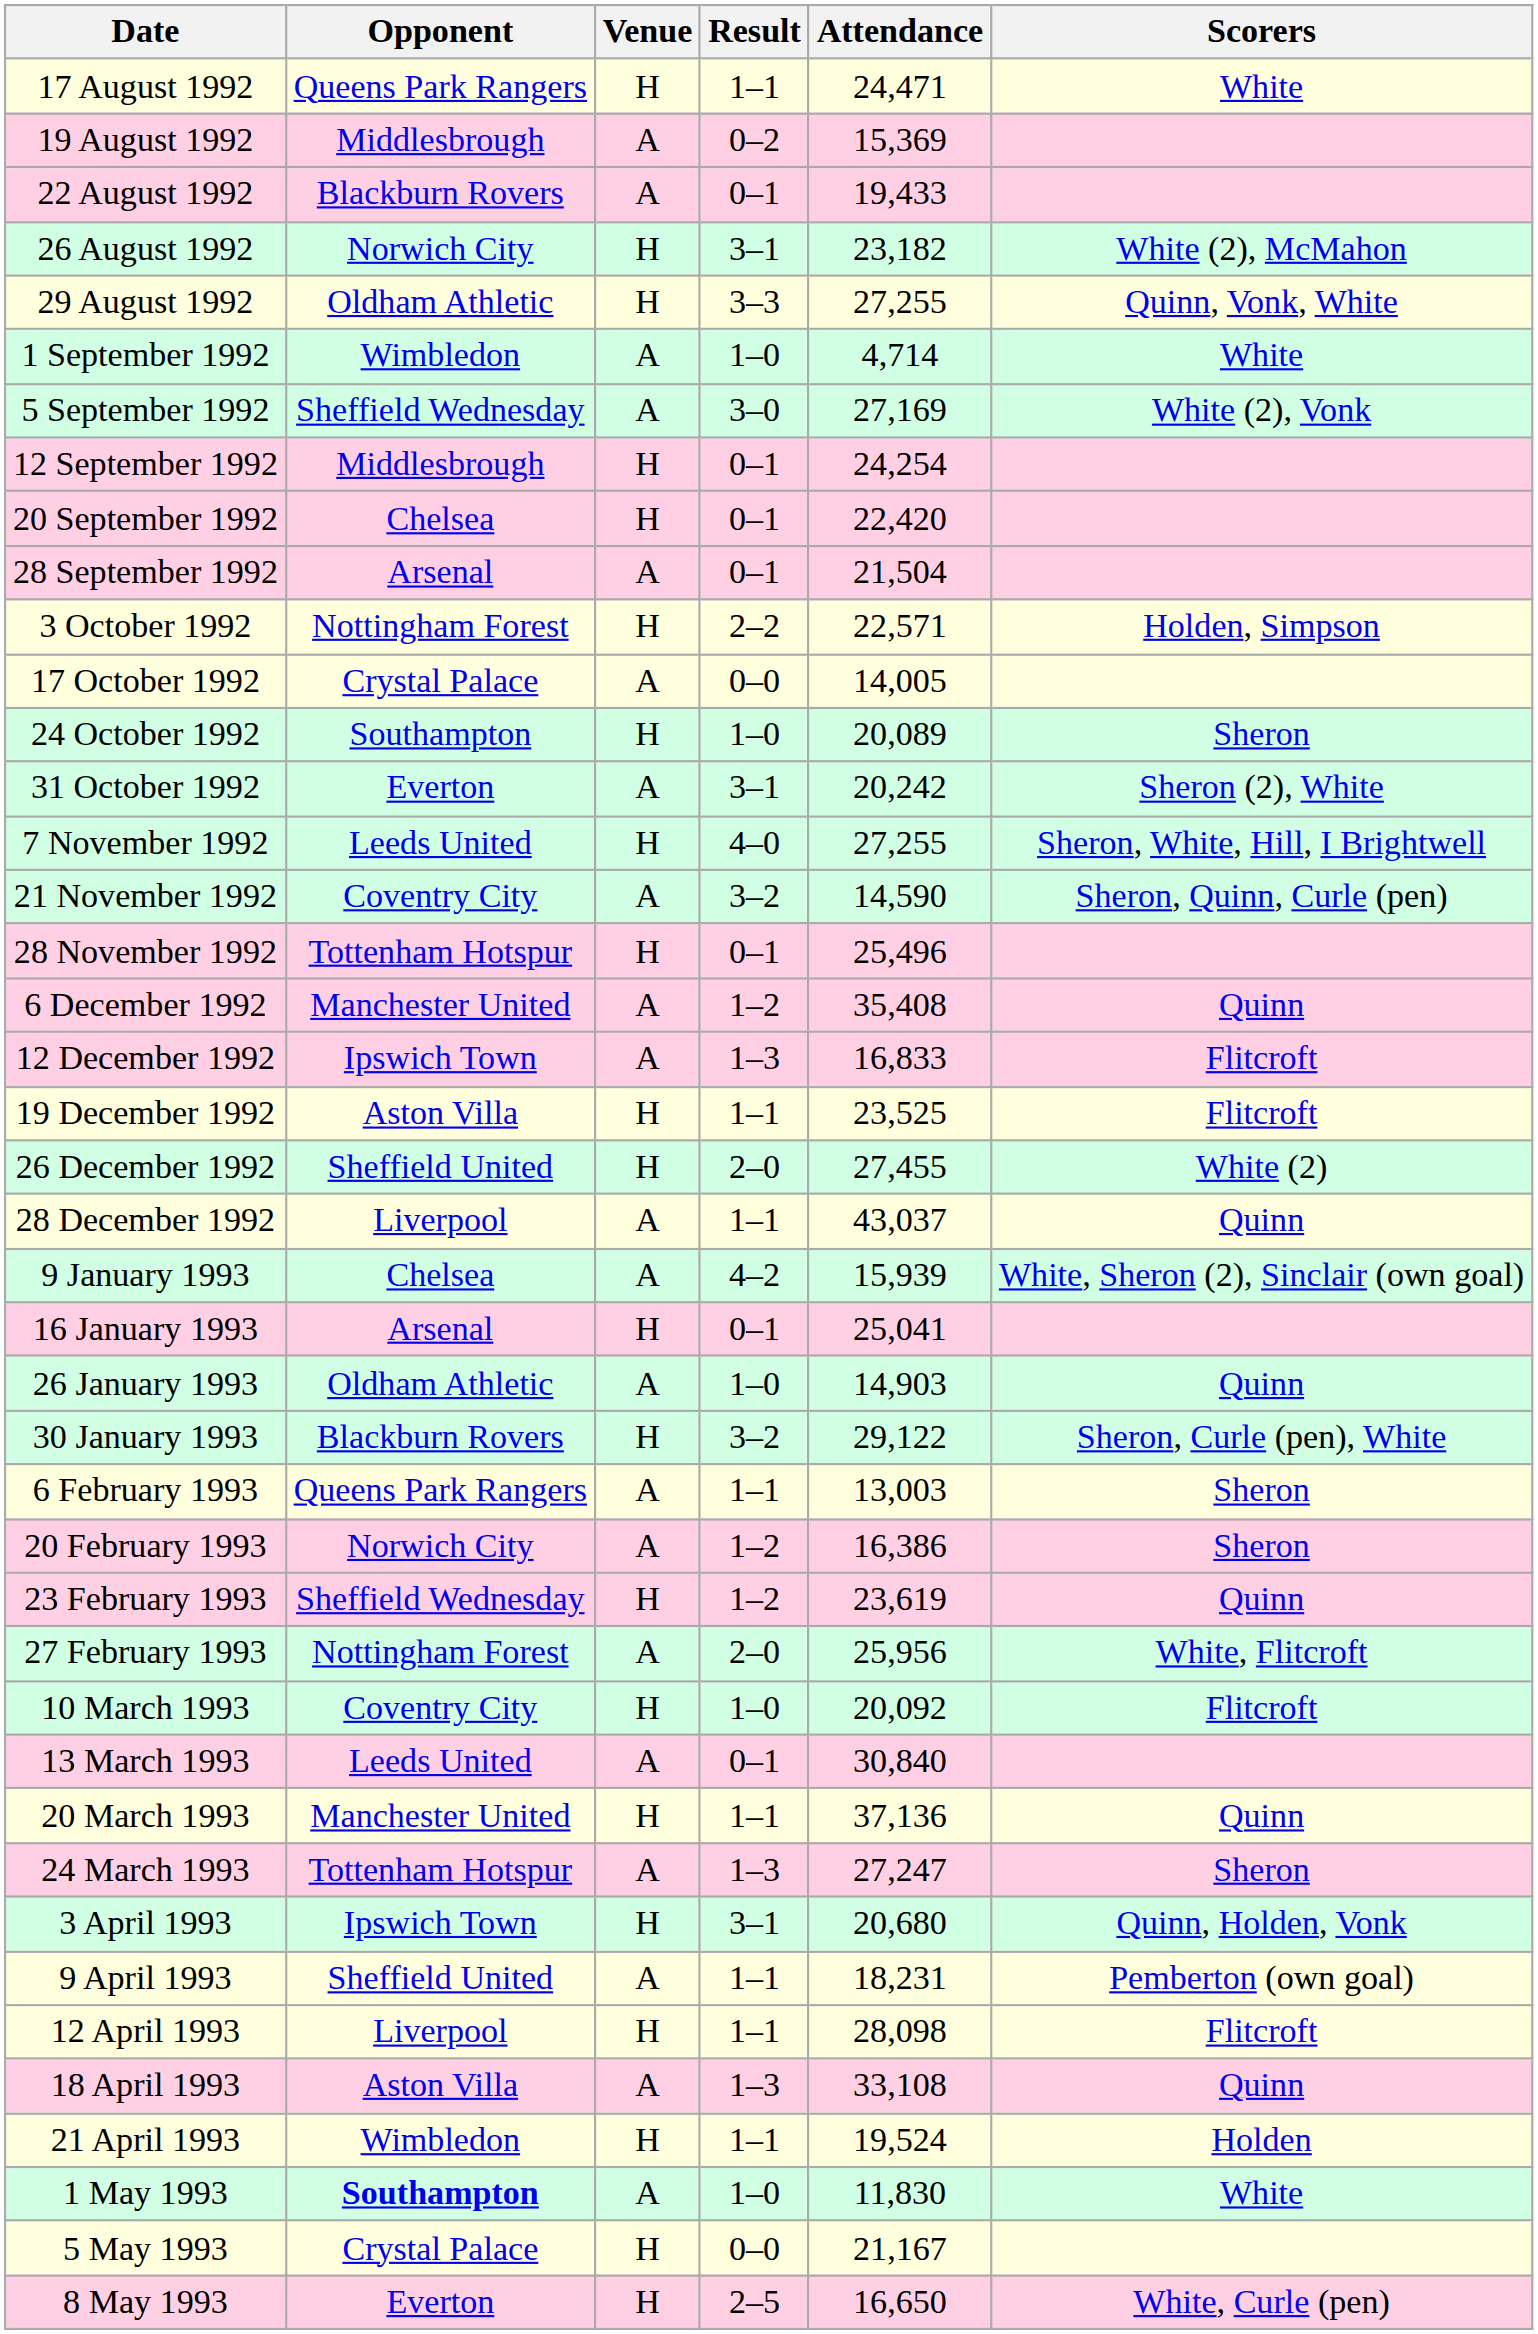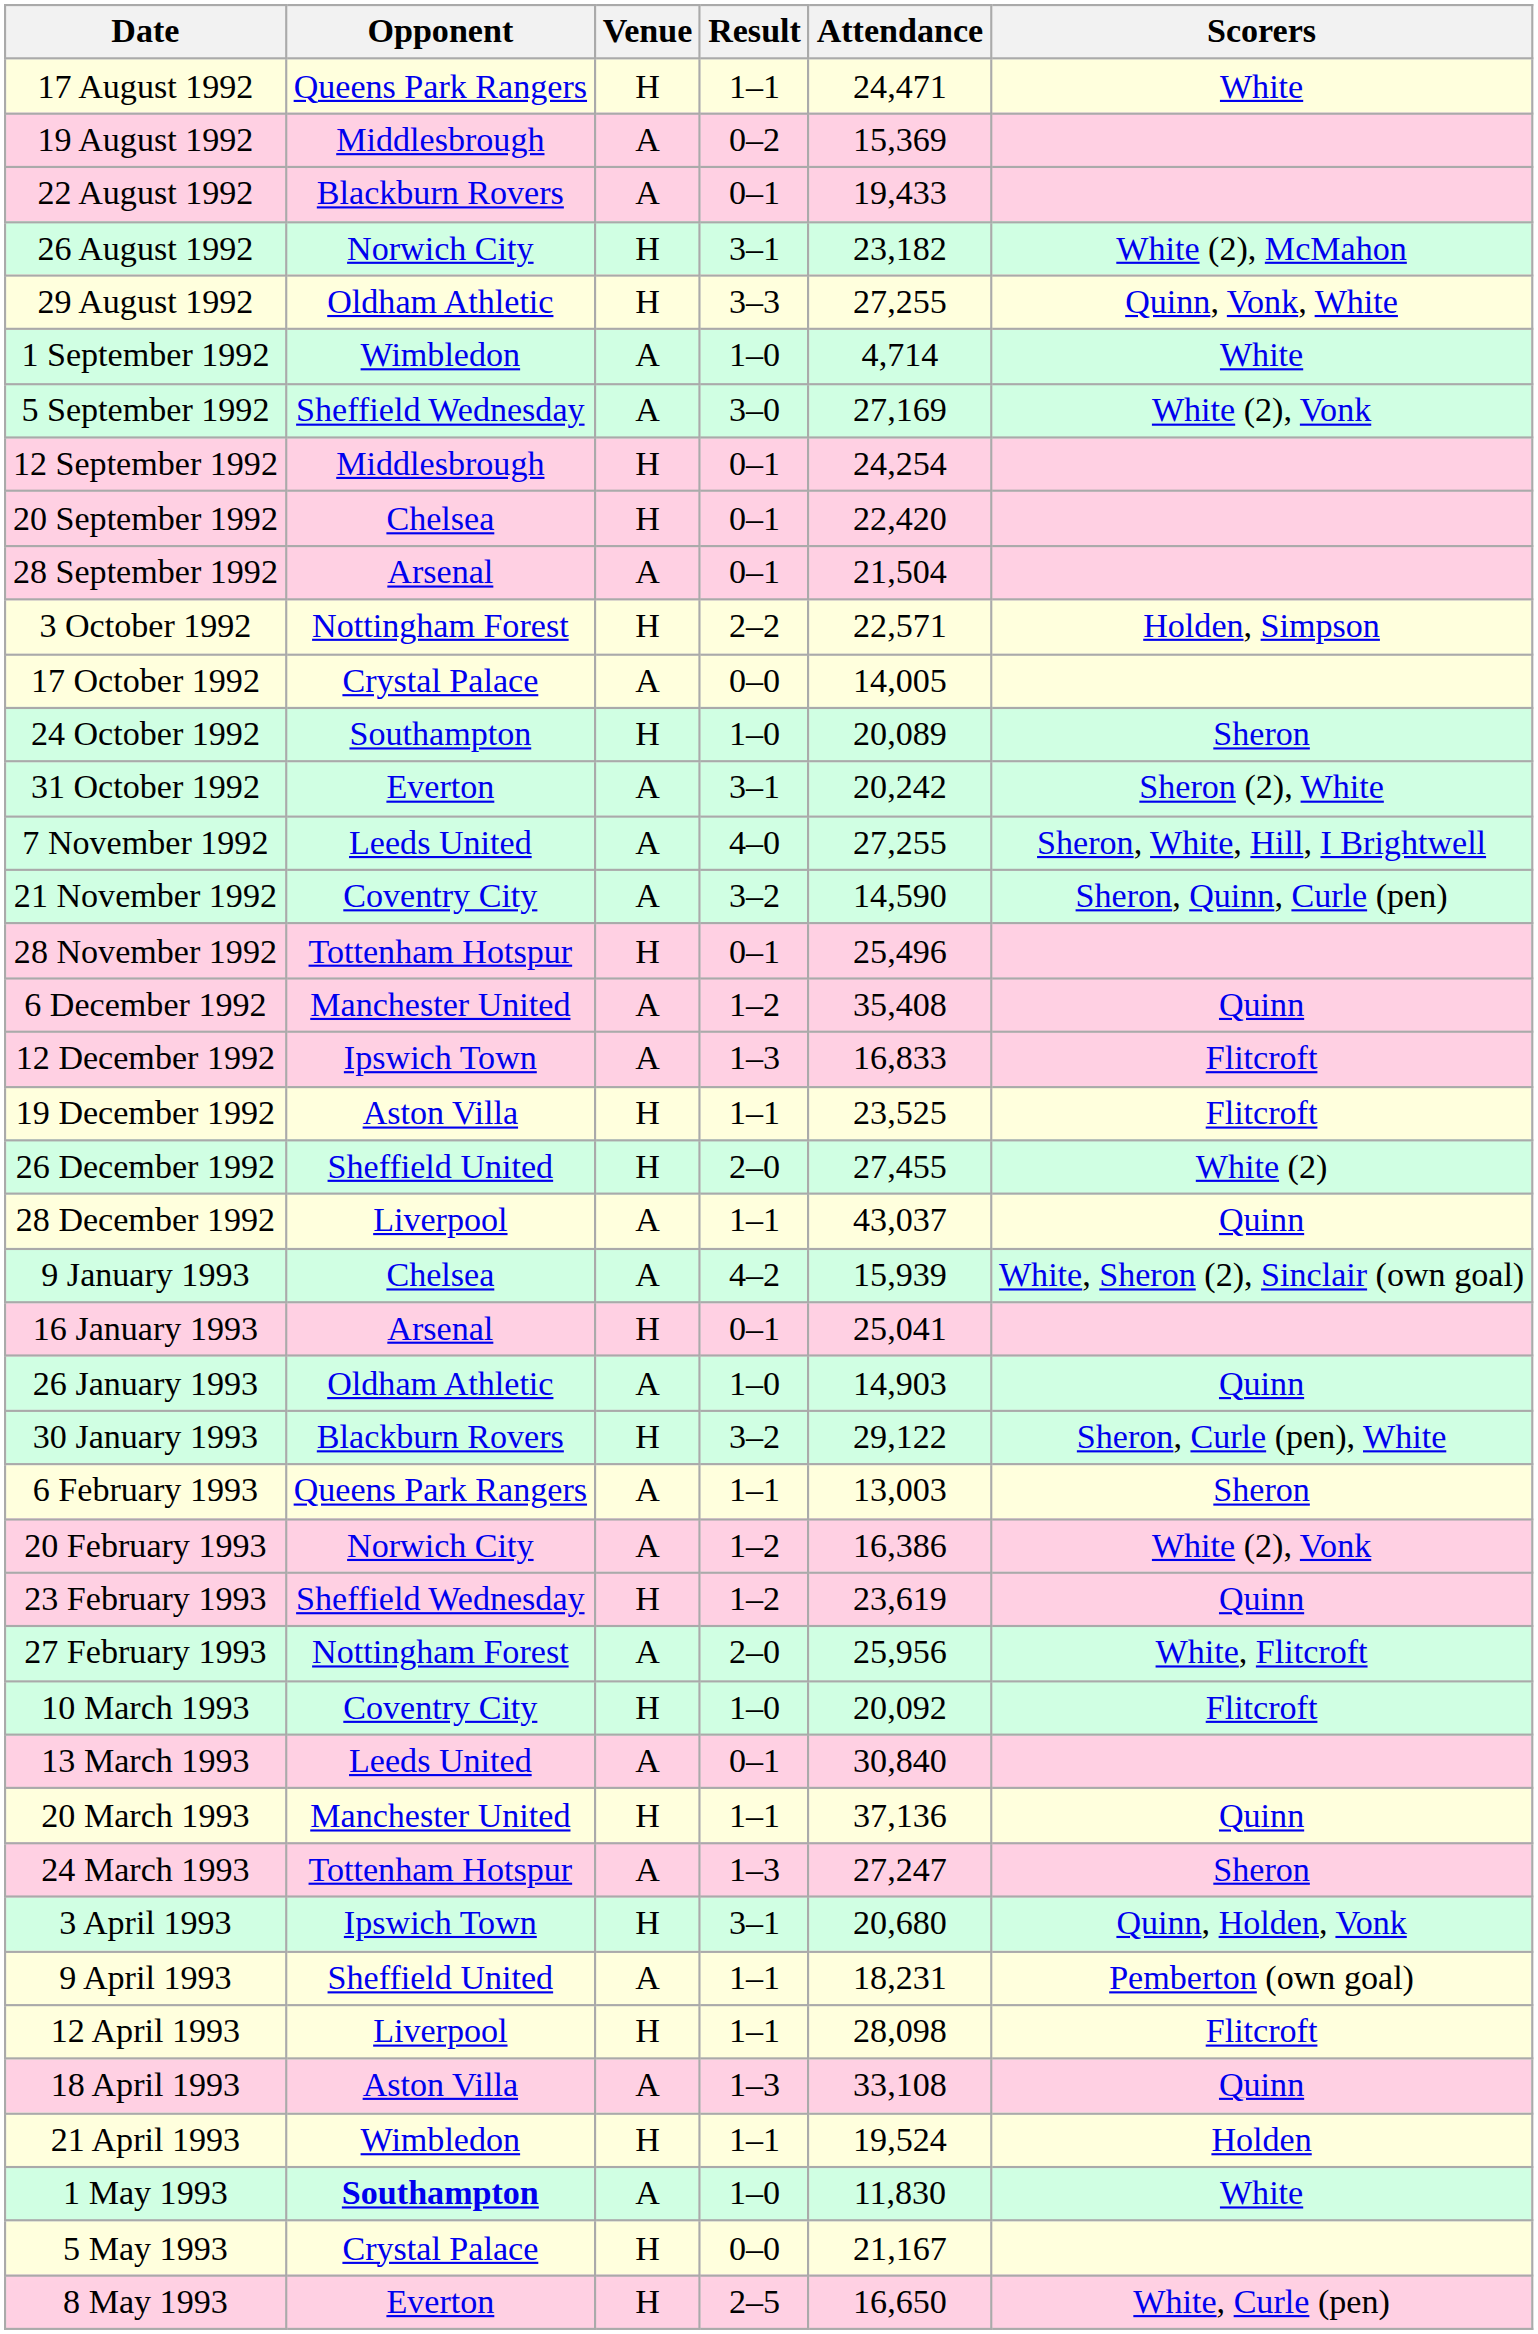 <table class="wikitable sortable" style="font-size:100%; text-align:center">
 <tr>
 <th>Date</th>
 <th>Opponent</th>
 <th>Venue</th>
 <th>Result</th>
 <th>Attendance</th>
 <th>Scorers</th>
 </tr>
 <tr style="background-color: #ffffdd;">
 <td>17 August 1992</td>
 <td><a href='#'>Queens Park Rangers</a></td>
 <td>H</td>
 <td>1–1</td>
 <td>24,471</td>
 <td><a href='#'>White</a></td>
 </tr>
 <tr style="background-color: #ffd0e3;">
 <td>19 August 1992</td>
 <td><a href='#'>Middlesbrough</a></td>
 <td>A</td>
 <td>0–2</td>
 <td>15,369</td>
 <td></td>
 </tr>
 <tr style="background-color: #ffd0e3;">
 <td>22 August 1992</td>
 <td><a href='#'>Blackburn Rovers</a></td>
 <td>A</td>
 <td>0–1</td>
 <td>19,433</td>
 <td></td>
 </tr>
 <tr style="background-color: #d0ffe3;">
 <td>26 August 1992</td>
 <td><a href='#'>Norwich City</a></td>
 <td>H</td>
 <td>3–1</td>
 <td>23,182</td>
 <td><a href='#'>White</a> (2), <a href='#'>McMahon</a></td>
 </tr>
 <tr style="background-color: #ffffdd;">
 <td>29 August 1992</td>
 <td><a href='#'>Oldham Athletic</a></td>
 <td>H</td>
 <td>3–3</td>
 <td>27,255</td>
 <td><a href='#'>Quinn</a>, <a href='#'>Vonk</a>, <a href='#'>White</a></td>
 </tr>
 <tr style="background-color: #d0ffe3;">
 <td>1 September 1992</td>
 <td><a href='#'>Wimbledon</a></td>
 <td>A</td>
 <td>1–0</td>
 <td>4,714</td>
 <td><a href='#'>White</a></td>
 </tr>
 <tr style="background-color: #d0ffe3;">
 <td>5 September 1992</td>
 <td><a href='#'>Sheffield Wednesday</a></td>
 <td>A</td>
 <td>3–0</td>
 <td>27,169</td>
 <td><a href='#'>White</a> (2), <a href='#'>Vonk</a></td>
 </tr>
 <tr style="background-color: #ffd0e3;">
 <td>12 September 1992</td>
 <td><a href='#'>Middlesbrough</a></td>
 <td>H</td>
 <td>0–1</td>
 <td>24,254</td>
 <td></td>
 </tr>
 <tr style="background-color: #ffd0e3;">
 <td>20 September 1992</td>
 <td><a href='#'>Chelsea</a></td>
 <td>H</td>
 <td>0–1</td>
 <td>22,420</td>
 <td></td>
 </tr>
 <tr style="background-color: #ffd0e3;">
 <td>28 September 1992</td>
 <td><a href='#'>Arsenal</a></td>
 <td>A</td>
 <td>0–1</td>
 <td>21,504</td>
 <td></td>
 </tr>
 <tr style="background-color: #ffffdd;">
 <td>3 October 1992</td>
 <td><a href='#'>Nottingham Forest</a></td>
 <td>H</td>
 <td>2–2</td>
 <td>22,571</td>
 <td><a href='#'>Holden</a>, <a href='#'>Simpson</a></td>
 </tr>
 <tr style="background-color: #ffffdd;">
 <td>17 October 1992</td>
 <td><a href='#'>Crystal Palace</a></td>
 <td>A</td>
 <td>0–0</td>
 <td>14,005</td>
 <td></td>
 </tr>
 <tr style="background-color: #d0ffe3;">
 <td>24 October 1992</td>
 <td><a href='#'>Southampton</a></td>
 <td>H</td>
 <td>1–0</td>
 <td>20,089</td>
 <td><a href='#'>Sheron</a></td>
 </tr>
 <tr style="background-color: #d0ffe3;">
 <td>31 October 1992</td>
 <td><a href='#'>Everton</a></td>
 <td>A</td>
 <td>3–1</td>
 <td>20,242</td>
 <td><a href='#'>Sheron</a> (2), <a href='#'>White</a></td>
 </tr>
 <tr style="background-color: #d0ffe3;">
 <td>7 November 1992</td>
 <td><a href='#'>Leeds United</a></td>
-<td>H</td>
+<td>A</td>
 <td>4–0</td>
 <td>27,255</td>
 <td><a href='#'>Sheron</a>, <a href='#'>White</a>, <a href='#'>Hill</a>, <a href='#'>I Brightwell</a></td>
 </tr>
 <tr style="background-color: #d0ffe3;">
 <td>21 November 1992</td>
 <td><a href='#'>Coventry City</a></td>
 <td>A</td>
 <td>3–2</td>
 <td>14,590</td>
 <td><a href='#'>Sheron</a>, <a href='#'>Quinn</a>, <a href='#'>Curle</a> (pen)</td>
 </tr>
 <tr style="background-color: #ffd0e3;">
 <td>28 November 1992</td>
 <td><a href='#'>Tottenham Hotspur</a></td>
 <td>H</td>
 <td>0–1</td>
 <td>25,496</td>
 <td></td>
 </tr>
 <tr style="background-color: #ffd0e3;">
 <td>6 December 1992</td>
 <td><a href='#'>Manchester United</a></td>
 <td>A</td>
 <td>1–2</td>
 <td>35,408</td>
 <td><a href='#'>Quinn</a></td>
 </tr>
 <tr style="background-color: #ffd0e3;">
 <td>12 December 1992</td>
 <td><a href='#'>Ipswich Town</a></td>
 <td>A</td>
 <td>1–3</td>
 <td>16,833</td>
 <td><a href='#'>Flitcroft</a></td>
 </tr>
 <tr style="background-color: #ffffdd;">
 <td>19 December 1992</td>
 <td><a href='#'>Aston Villa</a></td>
 <td>H</td>
 <td>1–1</td>
 <td>23,525</td>
 <td><a href='#'>Flitcroft</a></td>
 </tr>
 <tr style="background-color: #d0ffe3;">
 <td>26 December 1992</td>
 <td><a href='#'>Sheffield United</a></td>
 <td>H</td>
 <td>2–0</td>
 <td>27,455</td>
 <td><a href='#'>White</a> (2)</td>
 </tr>
 <tr style="background-color: #ffffdd;">
 <td>28 December 1992</td>
 <td><a href='#'>Liverpool</a></td>
 <td>A</td>
 <td>1–1</td>
 <td>43,037</td>
 <td><a href='#'>Quinn</a></td>
 </tr>
 <tr style="background-color: #d0ffe3;">
 <td>9 January 1993</td>
 <td><a href='#'>Chelsea</a></td>
 <td>A</td>
 <td>4–2</td>
 <td>15,939</td>
 <td><a href='#'>White</a>, <a href='#'>Sheron</a> (2), <a href='#'>Sinclair</a> (own goal)</td>
 </tr>
 <tr style="background-color: #ffd0e3;">
 <td>16 January 1993</td>
 <td><a href='#'>Arsenal</a></td>
 <td>H</td>
 <td>0–1</td>
 <td>25,041</td>
 <td></td>
 </tr>
 <tr style="background-color: #d0ffe3;">
 <td>26 January 1993</td>
 <td><a href='#'>Oldham Athletic</a></td>
 <td>A</td>
 <td>1–0</td>
 <td>14,903</td>
 <td><a href='#'>Quinn</a></td>
 </tr>
 <tr style="background-color: #d0ffe3;">
 <td>30 January 1993</td>
 <td><a href='#'>Blackburn Rovers</a></td>
 <td>H</td>
 <td>3–2</td>
 <td>29,122</td>
 <td><a href='#'>Sheron</a>, <a href='#'>Curle</a> (pen), <a href='#'>White</a></td>
 </tr>
 <tr style="background-color: #ffffdd;">
 <td>6 February 1993</td>
 <td><a href='#'>Queens Park Rangers</a></td>
 <td>A</td>
 <td>1–1</td>
 <td>13,003</td>
 <td><a href='#'>Sheron</a></td>
 </tr>
 <tr style="background-color: #ffd0e3;">
 <td>20 February 1993</td>
 <td><a href='#'>Norwich City</a></td>
 <td>A</td>
 <td>1–2</td>
 <td>16,386</td>
-<td><a href='#'>Sheron</a></td>
+<td><a href='#'>White</a> (2), <a href='#'>Vonk</a></td>
 </tr>
 <tr style="background-color: #ffd0e3;">
 <td>23 February 1993</td>
 <td><a href='#'>Sheffield Wednesday</a></td>
 <td>H</td>
 <td>1–2</td>
 <td>23,619</td>
 <td><a href='#'>Quinn</a></td>
 </tr>
 <tr style="background-color: #d0ffe3;">
 <td>27 February 1993</td>
 <td><a href='#'>Nottingham Forest</a></td>
 <td>A</td>
 <td>2–0</td>
 <td>25,956</td>
 <td><a href='#'>White</a>, <a href='#'>Flitcroft</a></td>
 </tr>
 <tr style="background-color: #d0ffe3;">
 <td>10 March 1993</td>
 <td><a href='#'>Coventry City</a></td>
 <td>H</td>
 <td>1–0</td>
 <td>20,092</td>
 <td><a href='#'>Flitcroft</a></td>
 </tr>
 <tr style="background-color: #ffd0e3;">
 <td>13 March 1993</td>
 <td><a href='#'>Leeds United</a></td>
 <td>A</td>
 <td>0–1</td>
 <td>30,840</td>
 <td></td>
 </tr>
 <tr style="background-color: #ffffdd;">
 <td>20 March 1993</td>
 <td><a href='#'>Manchester United</a></td>
 <td>H</td>
 <td>1–1</td>
 <td>37,136</td>
 <td><a href='#'>Quinn</a></td>
 </tr>
 <tr style="background-color: #ffd0e3;">
 <td>24 March 1993</td>
 <td><a href='#'>Tottenham Hotspur</a></td>
 <td>A</td>
 <td>1–3</td>
 <td>27,247</td>
 <td><a href='#'>Sheron</a></td>
 </tr>
 <tr style="background-color: #d0ffe3;">
 <td>3 April 1993</td>
 <td><a href='#'>Ipswich Town</a></td>
 <td>H</td>
 <td>3–1</td>
 <td>20,680</td>
 <td><a href='#'>Quinn</a>, <a href='#'>Holden</a>, <a href='#'>Vonk</a></td>
 </tr>
 <tr style="background-color: #ffffdd;">
 <td>9 April 1993</td>
 <td><a href='#'>Sheffield United</a></td>
 <td>A</td>
 <td>1–1</td>
 <td>18,231</td>
 <td><a href='#'>Pemberton</a> (own goal)</td>
 </tr>
 <tr style="background-color: #ffffdd;">
 <td>12 April 1993</td>
 <td><a href='#'>Liverpool</a></td>
 <td>H</td>
 <td>1–1</td>
 <td>28,098</td>
 <td><a href='#'>Flitcroft</a></td>
 </tr>
 <tr style="background-color: #ffd0e3;">
 <td>18 April 1993</td>
 <td><a href='#'>Aston Villa</a></td>
 <td>A</td>
 <td>1–3</td>
 <td>33,108</td>
 <td><a href='#'>Quinn</a></td>
 </tr>
 <tr style="background-color: #ffffdd;">
 <td>21 April 1993</td>
 <td><a href='#'>Wimbledon</a></td>
 <td>H</td>
 <td>1–1</td>
 <td>19,524</td>
 <td><a href='#'>Holden</a></td>
 </tr>
 <tr style="background-color: #d0ffe3;">
 <td>1 May 1993</td>
 <td><strong><a href='#'>Southampton</a></strong></td>
 <td>A</td>
 <td>1–0</td>
 <td>11,830</td>
 <td><a href='#'>White</a></td>
 </tr>
 <tr style="background-color: #ffffdd;">
 <td>5 May 1993</td>
 <td><a href='#'>Crystal Palace</a></td>
 <td>H</td>
 <td>0–0</td>
 <td>21,167</td>
 <td></td>
 </tr>
 <tr style="background-color: #ffd0e3;">
 <td>8 May 1993</td>
 <td><a href='#'>Everton</a></td>
 <td>H</td>
 <td>2–5</td>
 <td>16,650</td>
 <td><a href='#'>White</a>, <a href='#'>Curle</a> (pen)</td>
 </tr>
 </table>
